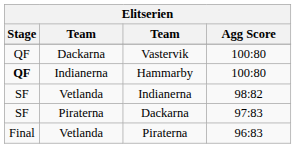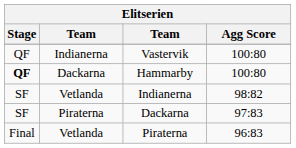 <table class="wikitable">
 <tr>
 <th colspan="4">Elitserien</th>
 </tr>
 <tr>
 <th width=20>Stage</th>
 <th width=100>Team</th>
 <th width=100>Team</th>
 <th width=100>Agg Score</th>
 </tr>
 <tr>
 </tr>
 <tr align=center>
 <td>QF</td>
-<td>Dackarna</td>
+<td>Indianerna</td>
 <td>Vastervik</td>
 <td>100:80</td>
 </tr>
 <tr align=center>
 <td><strong>QF</strong></td>
-<td>Indianerna</td>
+<td>Dackarna</td>
 <td>Hammarby</td>
 <td>100:80</td>
 </tr>
 <tr align=center>
 <td>SF</td>
 <td>Vetlanda</td>
 <td>Indianerna</td>
 <td>98:82</td>
 </tr>
 <tr align=center>
 <td>SF</td>
 <td>Piraterna</td>
 <td>Dackarna</td>
 <td>97:83</td>
 </tr>
 <tr align=center>
 <td>Final</td>
 <td>Vetlanda</td>
 <td>Piraterna</td>
 <td>96:83</td>
 </tr>
 </table>
